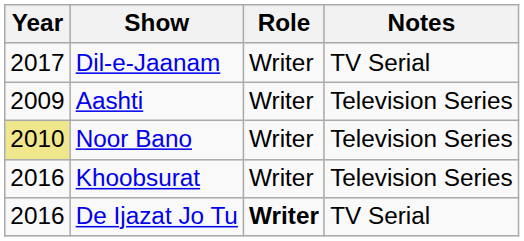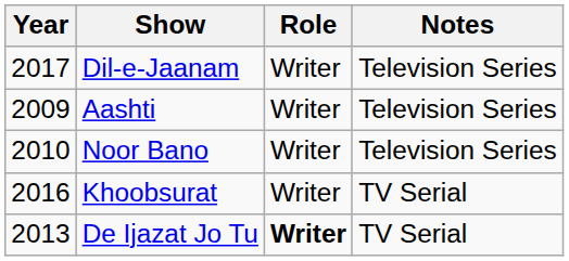 <table class="wikitable sortable">
 <tr style=text-align:centre;>
 <th>Year</th>
 <th>Show</th>
 <th>Role</th>
 <th>Notes</th>
 </tr>
 <tr>
 <td>2017</td>
 <td><a href='#'>Dil-e-Jaanam</a></td>
 <td>Writer</td>
-<td>TV Serial</td>
+<td>Television Series</td>
 </tr>
 <tr>
 <td>2009</td>
 <td><a href='#'>Aashti</a></td>
 <td>Writer</td>
 <td>Television Series</td>
 </tr>
 <tr>
-<td style="background: khaki;">2010</td>
+<td>2010</td>
 <td><a href='#'>Noor Bano</a></td>
 <td>Writer</td>
 <td>Television Series</td>
 </tr>
 <tr>
 <td>2016</td>
 <td><a href='#'>Khoobsurat</a></td>
 <td>Writer</td>
-<td>Television Series</td>
+<td>TV Serial</td>
 </tr>
 <tr>
-<td>2016</td>
+<td>2013</td>
 <td><a href='#'>De Ijazat Jo Tu</a></td>
 <td><strong>Writer</strong></td>
 <td>TV Serial</td>
 </tr>
 </table>
